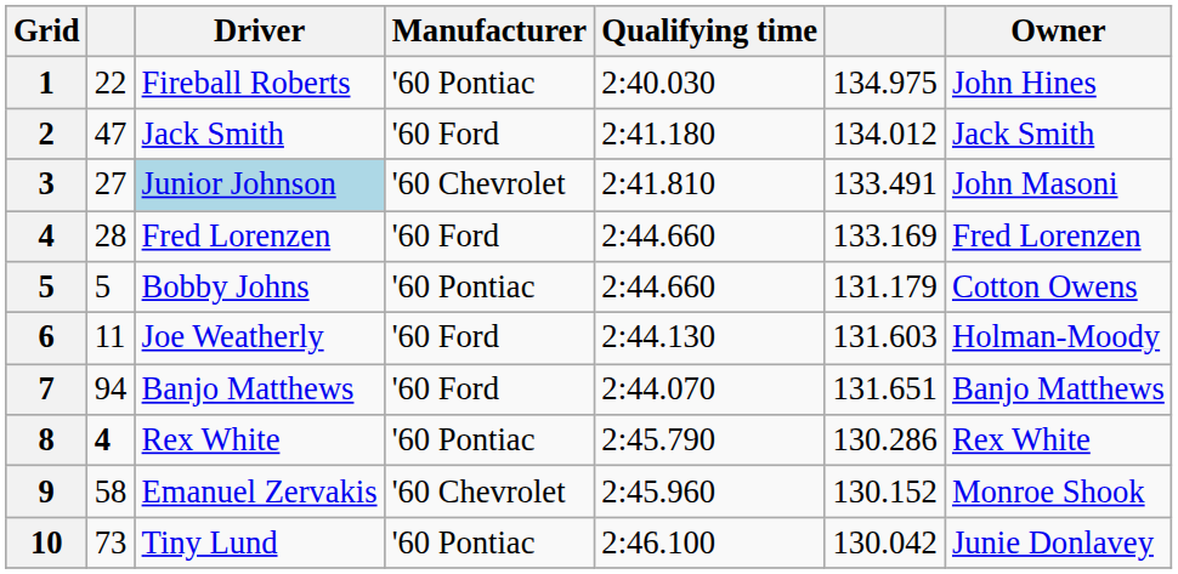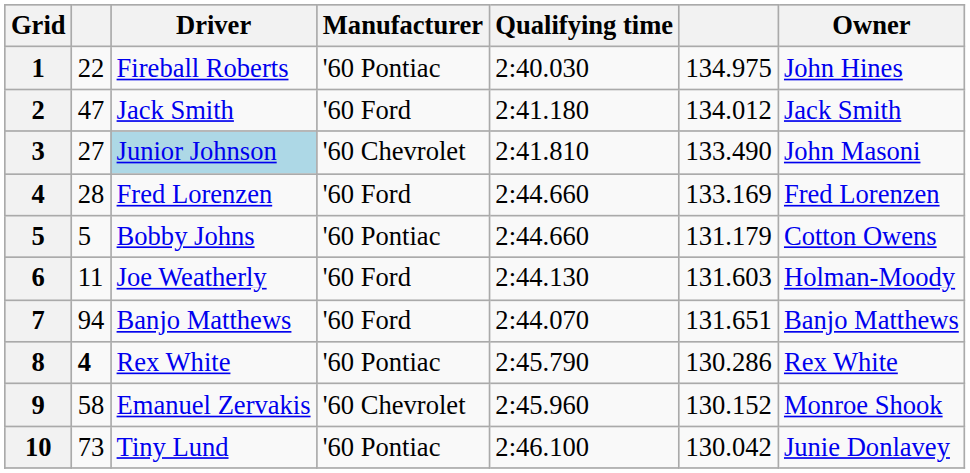 <table class="wikitable">
 <tr>
 <th>Grid</th>
 <th></th>
 <th>Driver</th>
 <th>Manufacturer</th>
 <th>Qualifying time</th>
 <th></th>
 <th>Owner</th>
 </tr>
 <tr>
 <th>1</th>
 <td>22</td>
 <td><a href='#'>Fireball Roberts</a></td>
 <td>'60 Pontiac</td>
 <td>2:40.030</td>
 <td>134.975</td>
 <td><a href='#'>John Hines</a></td>
 </tr>
 <tr>
 <th>2</th>
 <td>47</td>
 <td><a href='#'>Jack Smith</a></td>
 <td>'60 Ford</td>
 <td>2:41.180</td>
 <td>134.012</td>
 <td><a href='#'>Jack Smith</a></td>
 </tr>
 <tr>
 <th>3</th>
 <td>27</td>
 <td style="background: lightblue;"><a href='#'>Junior Johnson</a></td>
 <td>'60 Chevrolet</td>
 <td>2:41.810</td>
-<td>133.491</td>
+<td>133.490</td>
 <td><a href='#'>John Masoni</a></td>
 </tr>
 <tr>
 <th>4</th>
 <td>28</td>
 <td><a href='#'>Fred Lorenzen</a></td>
 <td>'60 Ford</td>
 <td>2:44.660</td>
 <td>133.169</td>
 <td><a href='#'>Fred Lorenzen</a></td>
 </tr>
 <tr>
 <th>5</th>
 <td>5</td>
 <td><a href='#'>Bobby Johns</a></td>
 <td>'60 Pontiac</td>
 <td>2:44.660</td>
 <td>131.179</td>
 <td><a href='#'>Cotton Owens</a></td>
 </tr>
 <tr>
 <th>6</th>
 <td>11</td>
 <td><a href='#'>Joe Weatherly</a></td>
 <td>'60 Ford</td>
 <td>2:44.130</td>
 <td>131.603</td>
 <td><a href='#'>Holman-Moody</a></td>
 </tr>
 <tr>
 <th>7</th>
 <td>94</td>
 <td><a href='#'>Banjo Matthews</a></td>
 <td>'60 Ford</td>
 <td>2:44.070</td>
 <td>131.651</td>
 <td><a href='#'>Banjo Matthews</a></td>
 </tr>
 <tr>
 <th>8</th>
 <td><strong>4</strong></td>
 <td><a href='#'>Rex White</a></td>
 <td>'60 Pontiac</td>
 <td>2:45.790</td>
 <td>130.286</td>
 <td><a href='#'>Rex White</a></td>
 </tr>
 <tr>
 <th>9</th>
 <td>58</td>
 <td><a href='#'>Emanuel Zervakis</a></td>
 <td>'60 Chevrolet</td>
 <td>2:45.960</td>
 <td>130.152</td>
 <td><a href='#'>Monroe Shook</a></td>
 </tr>
 <tr>
 <th>10</th>
 <td>73</td>
 <td><a href='#'>Tiny Lund</a></td>
 <td>'60 Pontiac</td>
 <td>2:46.100</td>
 <td>130.042</td>
 <td><a href='#'>Junie Donlavey</a></td>
 </tr>
 </table>
